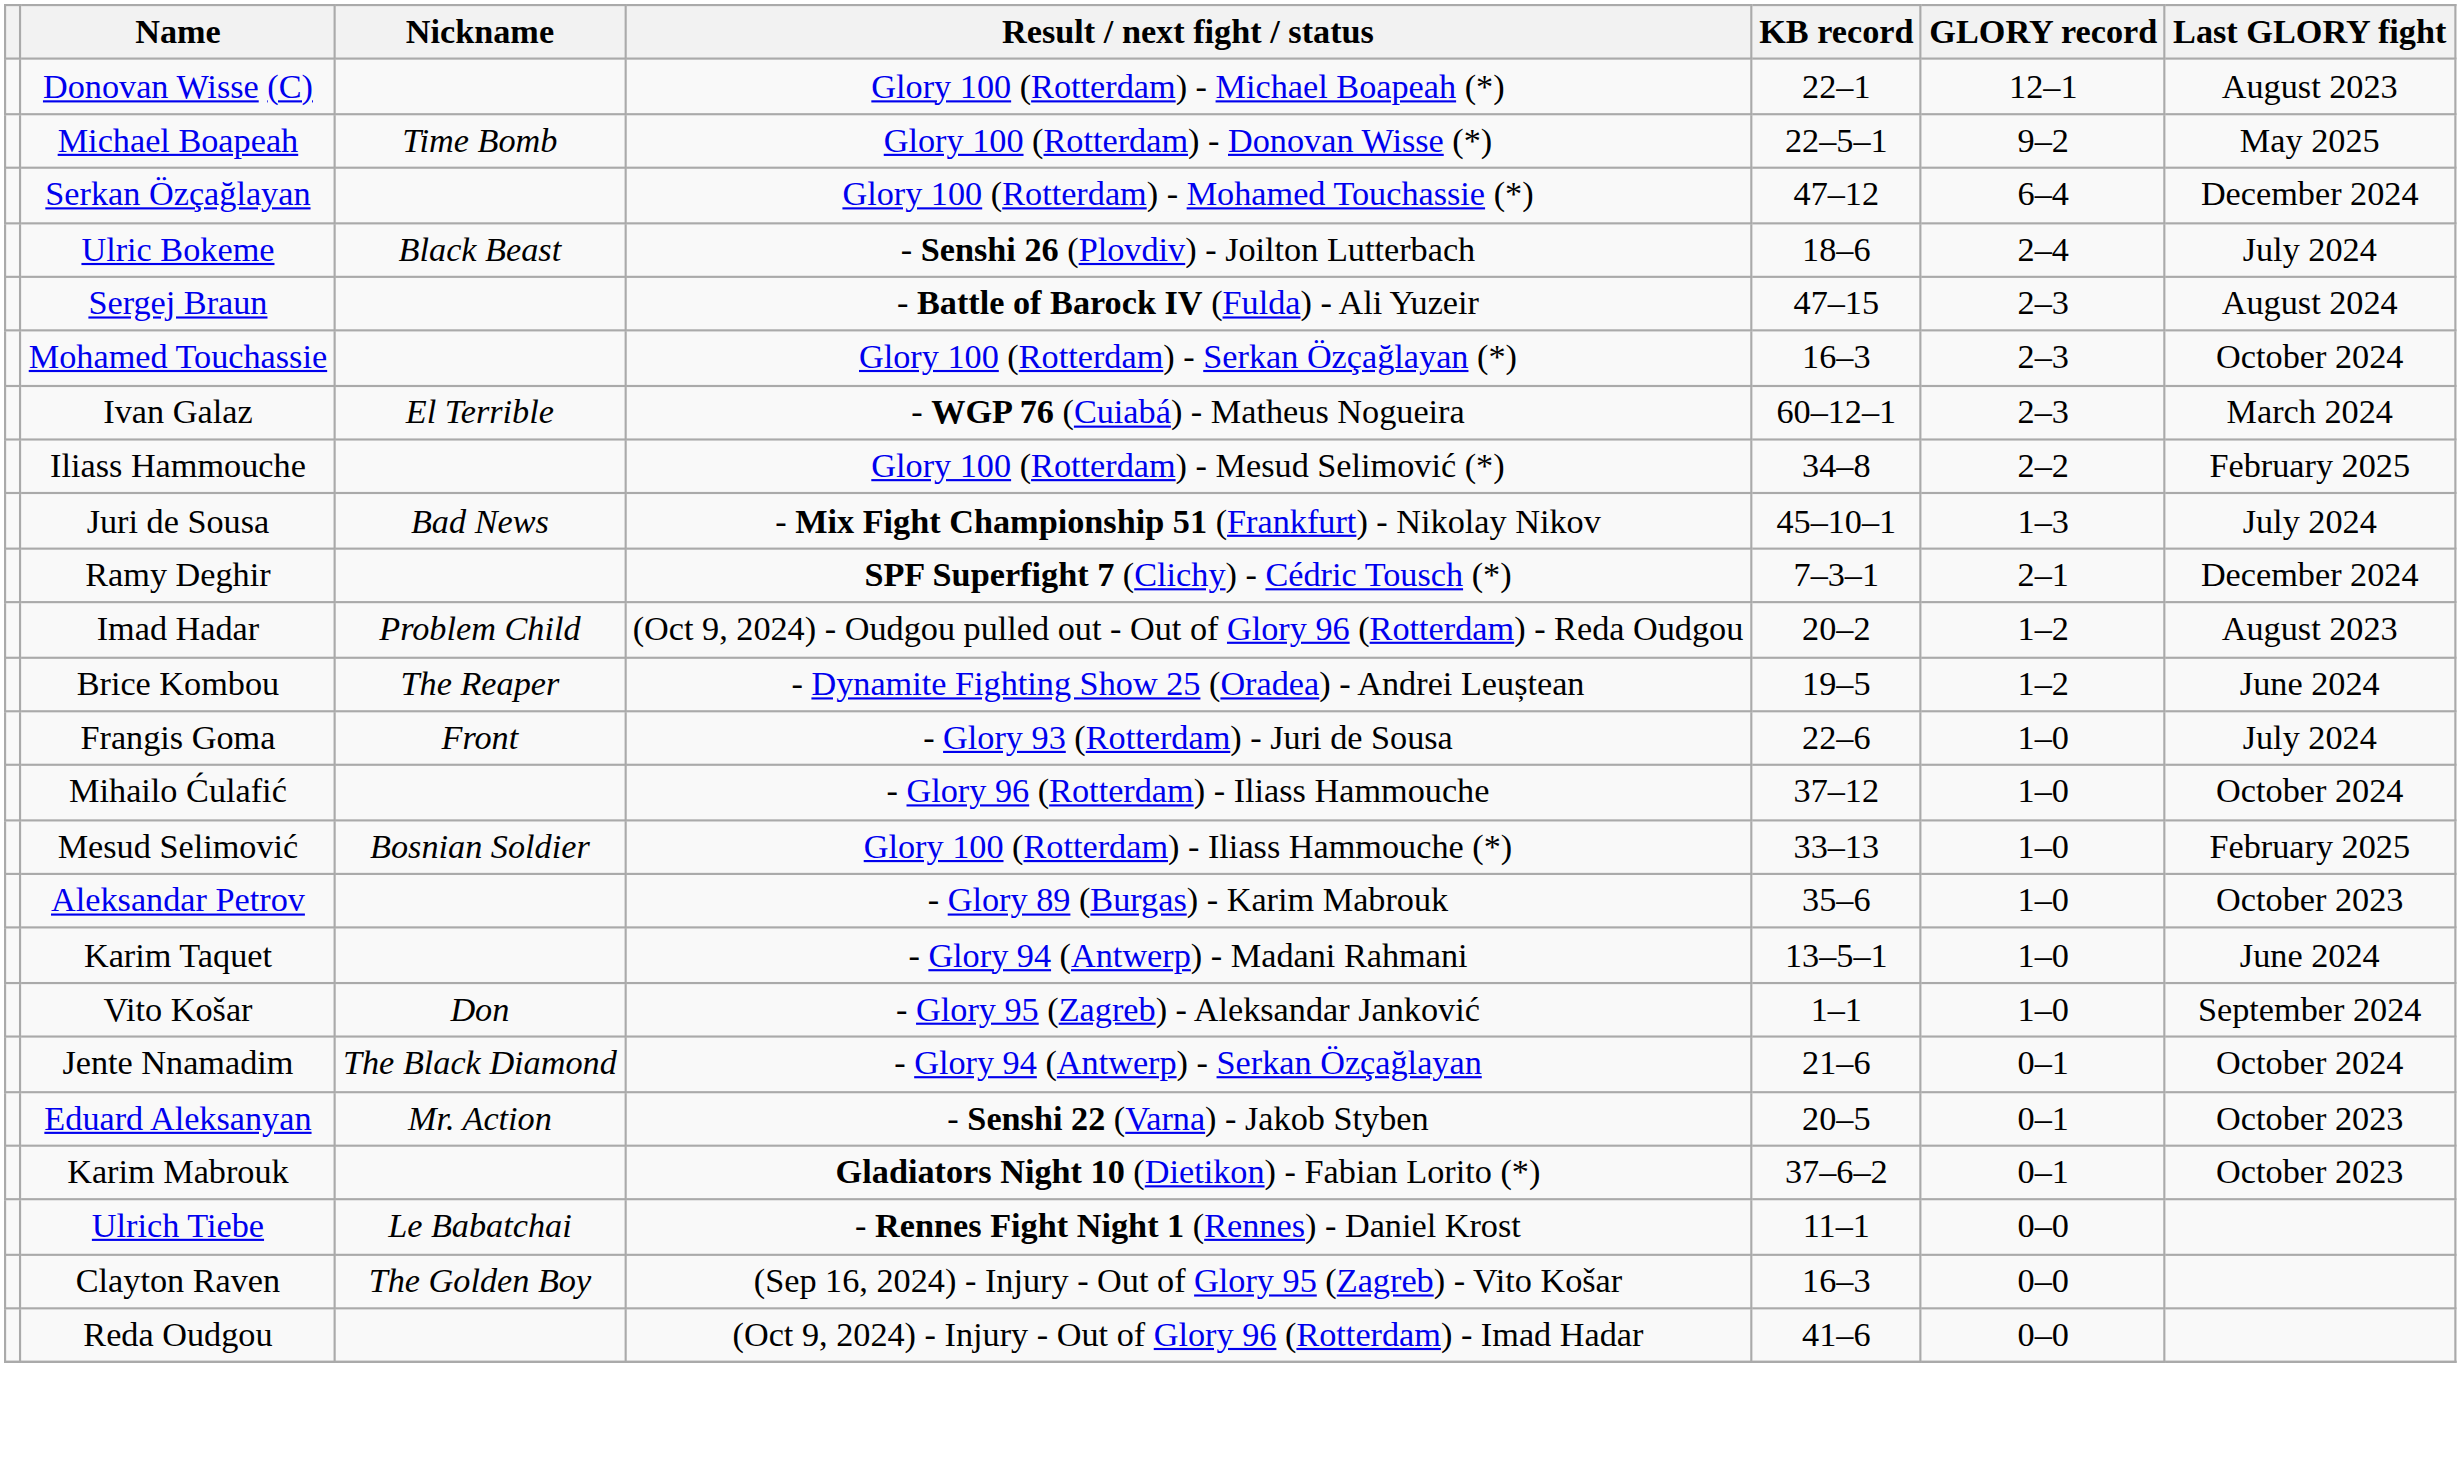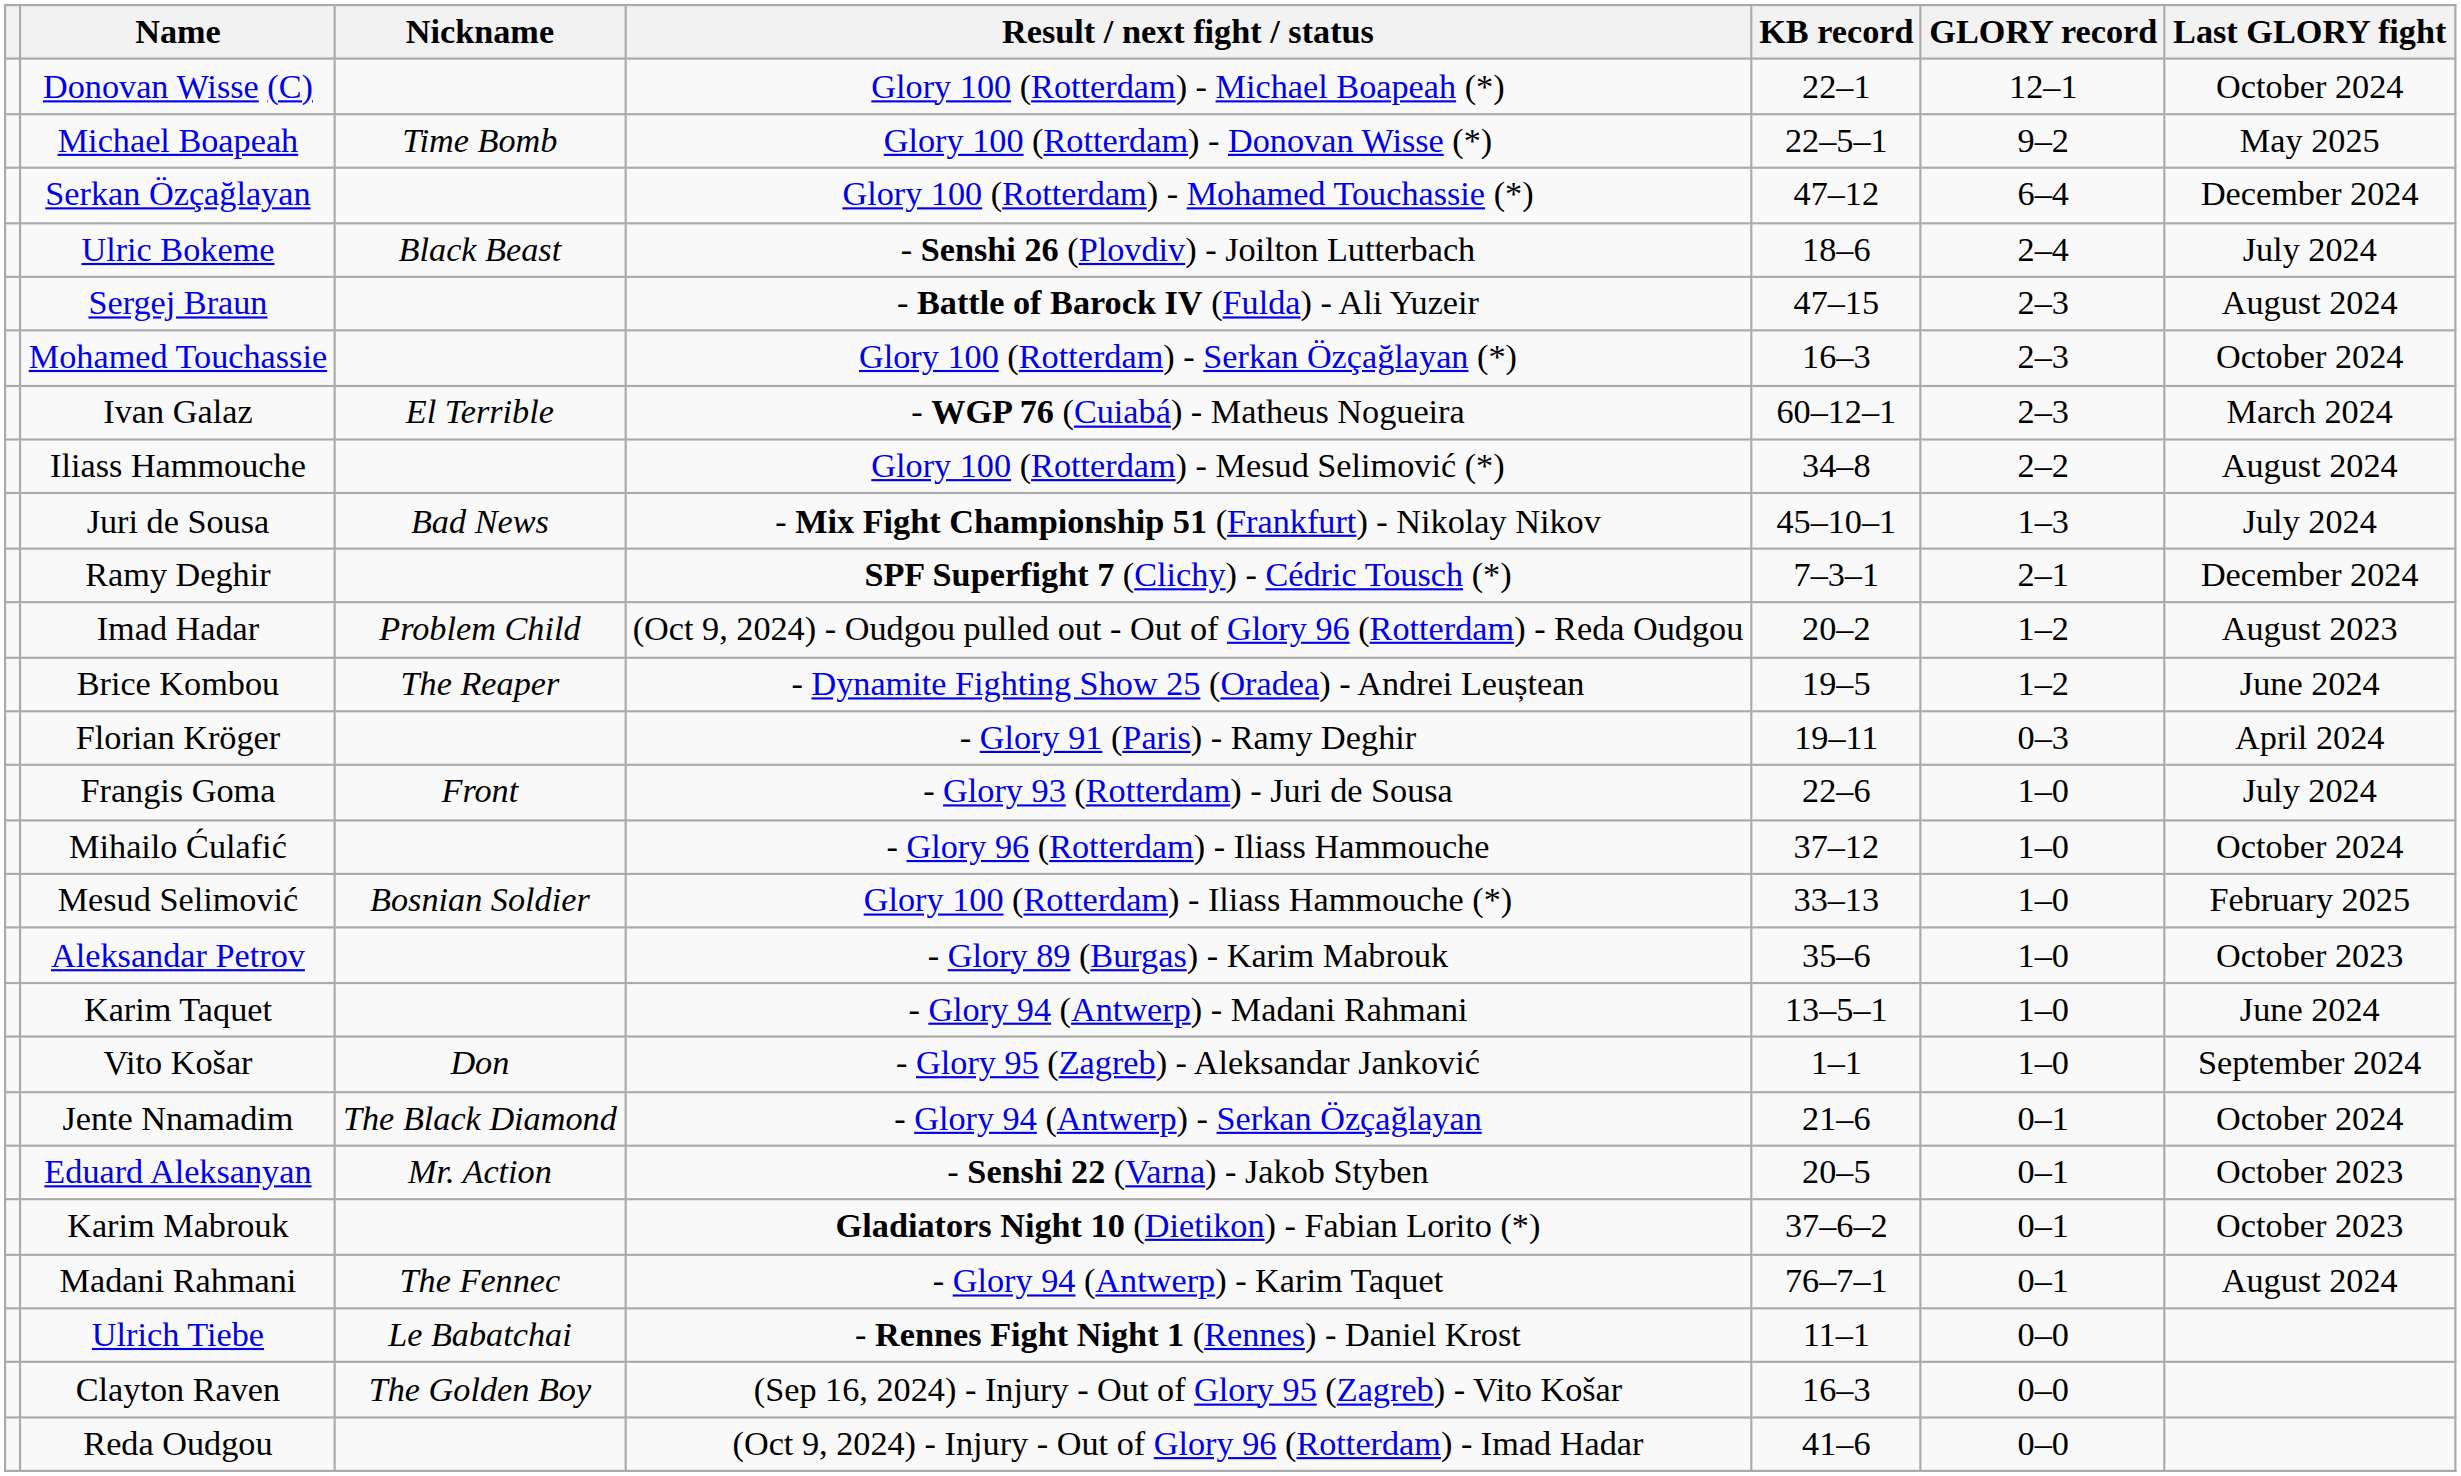 <table class="wikitable sortable" style="text-align:center">
 <tr>
 <th></th>
 <th>Name</th>
 <th>Nickname</th>
 <th>Result / next fight / status</th>
 <th>KB record</th>
 <th>GLORY record</th>
 <th>Last GLORY fight</th>
 </tr>
 <tr>
 <td></td>
 <td><a href='#'>Donovan Wisse</a> <a href='#'>(C)</a></td>
 <td></td>
 <td><a href='#'>Glory 100</a> (<a href='#'>Rotterdam</a>) - <a href='#'>Michael Boapeah</a> (*<strong></strong>)</td>
 <td>22–1</td>
 <td>12–1</td>
-<td>August 2023</td>
+<td>October 2024</td>
 </tr>
 <tr>
 <td></td>
 <td><a href='#'>Michael Boapeah</a></td>
 <td><em>Time Bomb</em></td>
 <td><a href='#'>Glory 100</a> (<a href='#'>Rotterdam</a>) - <a href='#'>Donovan Wisse</a> (*<strong></strong>)</td>
 <td>22–5–1</td>
 <td>9–2</td>
 <td>May 2025</td>
 </tr>
 <tr>
 <td></td>
 <td><a href='#'>Serkan Özçağlayan</a></td>
 <td></td>
 <td><a href='#'>Glory 100</a> (<a href='#'>Rotterdam</a>) - <a href='#'>Mohamed Touchassie</a> (*<strong></strong>)</td>
 <td>47–12</td>
 <td>6–4</td>
 <td>December 2024</td>
 </tr>
 <tr>
 <td></td>
 <td><a href='#'>Ulric Bokeme</a></td>
 <td><em>Black Beast</em></td>
 <td> - <strong>Senshi 26</strong> (<a href='#'>Plovdiv</a>) - Joilton Lutterbach</td>
 <td>18–6</td>
 <td>2–4</td>
 <td>July 2024</td>
 </tr>
 <tr>
 <td></td>
 <td><a href='#'>Sergej Braun</a></td>
 <td></td>
 <td> - <strong>Battle of Barock IV</strong> (<a href='#'>Fulda</a>) - Ali Yuzeir</td>
 <td>47–15</td>
 <td>2–3</td>
 <td>August 2024</td>
 </tr>
 <tr>
 <td></td>
 <td><a href='#'>Mohamed Touchassie</a></td>
 <td></td>
 <td><a href='#'>Glory 100</a> (<a href='#'>Rotterdam</a>) - <a href='#'>Serkan Özçağlayan</a> (*<strong></strong>)</td>
 <td>16–3</td>
 <td>2–3</td>
 <td>October 2024</td>
 </tr>
 <tr>
 <td></td>
 <td>Ivan Galaz</td>
 <td><em>El Terrible</em></td>
 <td> - <strong>WGP 76</strong> (<a href='#'>Cuiabá</a>) - Matheus Nogueira</td>
 <td>60–12–1</td>
 <td>2–3</td>
 <td>March 2024</td>
 </tr>
 <tr>
 <td></td>
 <td>Iliass Hammouche</td>
 <td></td>
 <td><a href='#'>Glory 100</a> (<a href='#'>Rotterdam</a>) - Mesud Selimović (*<strong></strong>)</td>
 <td>34–8</td>
 <td>2–2</td>
-<td>February 2025</td>
+<td>August 2024</td>
 </tr>
 <tr>
 <td></td>
 <td>Juri de Sousa</td>
 <td><em>Bad News</em></td>
 <td> - <strong>Mix Fight Championship 51</strong> (<a href='#'>Frankfurt</a>) - Nikolay Nikov</td>
 <td>45–10–1</td>
 <td>1–3</td>
 <td>July 2024</td>
 </tr>
 <tr>
 <td></td>
 <td>Ramy Deghir</td>
 <td></td>
 <td><strong>SPF Superfight 7</strong> (<a href='#'>Clichy</a>) - <a href='#'>Cédric Tousch</a> (*<strong></strong>)</td>
 <td>7–3–1</td>
 <td>2–1</td>
 <td>December 2024</td>
 </tr>
 <tr>
 <td></td>
 <td>Imad Hadar</td>
 <td><em>Problem Child</em></td>
 <td>(Oct 9, 2024) - Oudgou pulled out - Out of <a href='#'>Glory 96</a> (<a href='#'>Rotterdam</a>) - Reda Oudgou</td>
 <td>20–2</td>
 <td>1–2</td>
 <td>August 2023</td>
 </tr>
 <tr>
 <td></td>
 <td>Brice Kombou</td>
 <td><em>The Reaper</em></td>
 <td> - <a href='#'>Dynamite Fighting Show 25</a> (<a href='#'>Oradea</a>) - Andrei Leuștean</td>
 <td>19–5</td>
 <td>1–2</td>
 <td>June 2024</td>
+</tr>
+<tr>
+<td></td>
+<td>Florian Kröger</td>
+<td></td>
+<td> - <a href='#'>Glory 91</a> (<a href='#'>Paris</a>) - Ramy Deghir</td>
+<td>19–11</td>
+<td>0–3</td>
+<td>April 2024</td>
 </tr>
 <tr>
 <td></td>
 <td>Frangis Goma</td>
 <td><em>Front</em></td>
 <td> - <a href='#'>Glory 93</a> (<a href='#'>Rotterdam</a>) - Juri de Sousa</td>
 <td>22–6</td>
 <td>1–0</td>
 <td>July 2024</td>
 </tr>
 <tr>
 <td></td>
 <td>Mihailo Ćulafić</td>
 <td></td>
 <td> - <a href='#'>Glory 96</a> (<a href='#'>Rotterdam</a>) - Iliass Hammouche</td>
 <td>37–12</td>
 <td>1–0</td>
 <td>October 2024</td>
 </tr>
 <tr>
 <td></td>
 <td>Mesud Selimović</td>
 <td><em>Bosnian Soldier</em></td>
 <td><a href='#'>Glory 100</a> (<a href='#'>Rotterdam</a>) - Iliass Hammouche (*<strong></strong>)</td>
 <td>33–13</td>
 <td>1–0</td>
 <td>February 2025</td>
 </tr>
 <tr>
 <td></td>
 <td><a href='#'>Aleksandar Petrov</a></td>
 <td></td>
 <td> - <a href='#'>Glory 89</a> (<a href='#'>Burgas</a>) - Karim Mabrouk</td>
 <td>35–6</td>
 <td>1–0</td>
 <td>October 2023</td>
 </tr>
 <tr>
 <td></td>
 <td>Karim Taquet</td>
 <td></td>
 <td> - <a href='#'>Glory 94</a> (<a href='#'>Antwerp</a>) - Madani Rahmani</td>
 <td>13–5–1</td>
 <td>1–0</td>
 <td>June 2024</td>
 </tr>
 <tr>
 <td></td>
 <td>Vito Košar</td>
 <td><em>Don</em></td>
 <td> - <a href='#'>Glory 95</a> (<a href='#'>Zagreb</a>) - Aleksandar Janković</td>
 <td>1–1</td>
 <td>1–0</td>
 <td>September 2024</td>
 </tr>
 <tr>
 <td></td>
 <td>Jente Nnamadim</td>
 <td><em>The Black Diamond</em></td>
 <td> - <a href='#'>Glory 94</a> (<a href='#'>Antwerp</a>) - <a href='#'>Serkan Özçağlayan</a></td>
 <td>21–6</td>
 <td>0–1</td>
 <td>October 2024</td>
 </tr>
 <tr>
 <td></td>
 <td><a href='#'>Eduard Aleksanyan</a></td>
 <td><em>Mr. Action</em></td>
 <td> - <strong>Senshi 22</strong> (<a href='#'>Varna</a>) - Jakob Styben</td>
 <td>20–5</td>
 <td>0–1</td>
 <td>October 2023</td>
 </tr>
 <tr>
 <td></td>
 <td>Karim Mabrouk</td>
 <td></td>
 <td><strong>Gladiators Night 10</strong> (<a href='#'>Dietikon</a>) - Fabian Lorito  (*<strong></strong>)</td>
 <td>37–6–2</td>
 <td>0–1</td>
 <td>October 2023</td>
 </tr>
 <tr>
 <td></td>
+<td>Madani Rahmani</td>
+<td><em>The Fennec</em></td>
+<td> - <a href='#'>Glory 94</a> (<a href='#'>Antwerp</a>) - Karim Taquet</td>
+<td>76–7–1</td>
+<td>0–1</td>
+<td>August 2024</td>
+</tr>
+<tr>
+<td></td>
 <td><a href='#'>Ulrich Tiebe</a></td>
 <td><em>Le Babatchai</em></td>
 <td> - <strong>Rennes Fight Night 1</strong> (<a href='#'>Rennes</a>) - Daniel Krost</td>
 <td>11–1</td>
 <td>0–0</td>
 <td></td>
 </tr>
 <tr>
 <td></td>
 <td>Clayton Raven</td>
 <td><em>The Golden Boy</em></td>
 <td>(Sep 16, 2024) - Injury - Out of <a href='#'>Glory 95</a> (<a href='#'>Zagreb</a>) - Vito Košar</td>
 <td>16–3</td>
 <td>0–0</td>
 <td></td>
 </tr>
 <tr>
 <td></td>
 <td>Reda Oudgou</td>
 <td></td>
 <td>(Oct 9, 2024) - Injury - Out of <a href='#'>Glory 96</a> (<a href='#'>Rotterdam</a>) - Imad Hadar</td>
 <td>41–6</td>
 <td>0–0</td>
 <td></td>
 </tr>
 <tr>
 </tr>
 </table>
